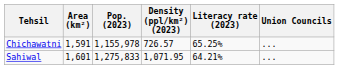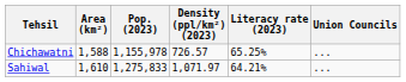 <table class="wikitable sortable static-row-numbers static-row-header-hash">
 <tr>
 <th>Tehsil</th>
 <th>Area<br>(km²)</th>
 <th>Pop.<br>(2023)</th>
 <th>Density<br>(ppl/km²)<br>(2023)</th>
 <th>Literacy rate<br>(2023)</th>
 <th>Union Councils</th>
 </tr>
 <tr>
 <td><a href='#'>Chichawatni</a></td>
-<td>1,591</td>
+<td>1,588</td>
 <td>1,155,978</td>
 <td>726.57</td>
 <td>65.25%</td>
 <td>...</td>
 </tr>
 <tr>
 <td><a href='#'>Sahiwal</a></td>
-<td>1,601</td>
+<td>1,610</td>
 <td>1,275,833</td>
-<td>1,071.95</td>
+<td>1,071.97</td>
 <td>64.21%</td>
 <td>...</td>
 </tr>
 </table>
